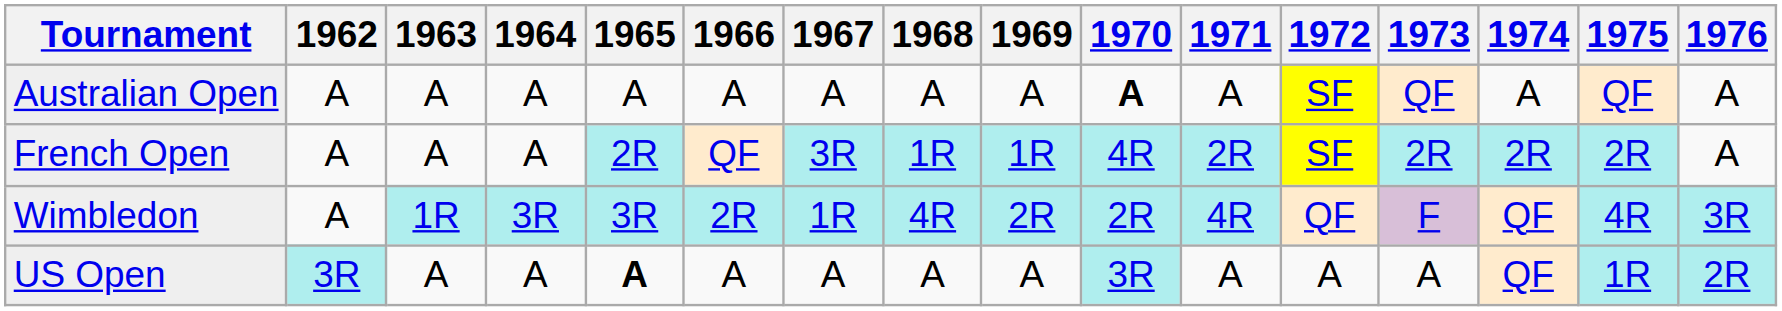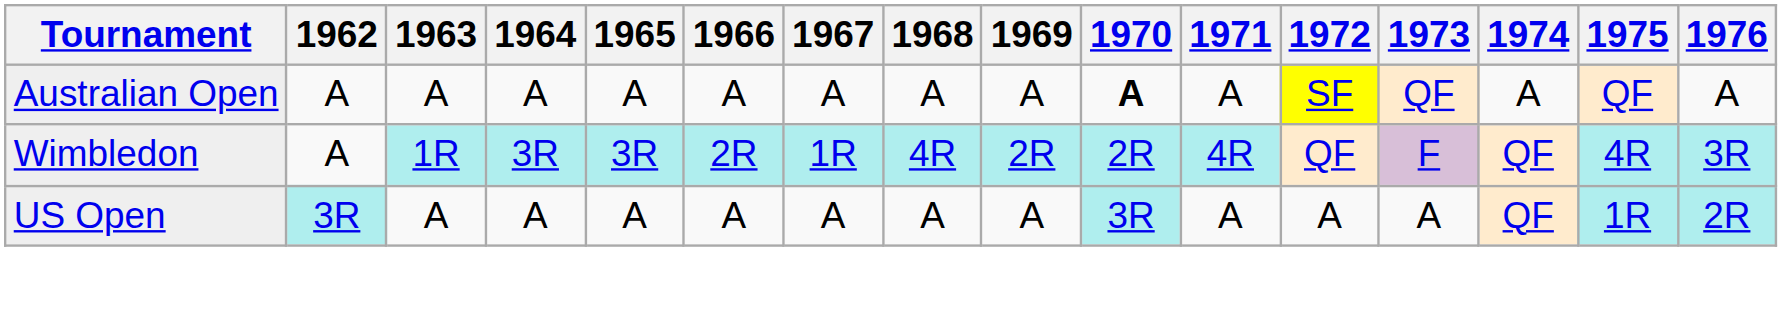 <table class=wikitable style=text-align:center;font-size:97%>
 <tr>
 <th><a href='#'>Tournament</a></th>
 <th>1962</th>
 <th>1963</th>
 <th>1964</th>
 <th>1965</th>
 <th>1966</th>
 <th>1967</th>
 <th>1968</th>
 <th>1969</th>
 <th><a href='#'>1970</a></th>
 <th><a href='#'>1971</a></th>
 <th><a href='#'>1972</a></th>
 <th><a href='#'>1973</a></th>
 <th><a href='#'>1974</a></th>
 <th><a href='#'>1975</a></th>
 <th><a href='#'>1976</a></th>
 </tr>
 <tr>
 <td style="background:#efefef; text-align:left;"><a href='#'>Australian Open</a></td>
 <td>A</td>
 <td>A</td>
 <td>A</td>
 <td>A</td>
 <td>A</td>
 <td>A</td>
 <td>A</td>
 <td>A</td>
 <td><strong>A</strong></td>
 <td>A</td>
 <td style="background:yellow;"><a href='#'>SF</a></td>
 <td style="background:#ffebcd;"><a href='#'>QF</a></td>
 <td>A</td>
 <td style="background:#ffebcd;"><a href='#'>QF</a></td>
 <td>A</td>
 </tr>
 <tr>
-<td style="background:#efefef; text-align:left;"><a href='#'>French Open</a></td>
-<td>A</td>
-<td>A</td>
-<td>A</td>
-<td style="background:#afeeee;"><a href='#'>2R</a></td>
-<td style="background:#ffebcd;"><a href='#'>QF</a></td>
-<td style="background:#afeeee;"><a href='#'>3R</a></td>
-<td style="background:#afeeee;"><a href='#'>1R</a></td>
-<td style="background:#afeeee;"><a href='#'>1R</a></td>
-<td style="background:#afeeee;"><a href='#'>4R</a></td>
-<td style="background:#afeeee;"><a href='#'>2R</a></td>
-<td style="background:yellow;"><a href='#'>SF</a></td>
-<td style="background:#afeeee;"><a href='#'>2R</a></td>
-<td style="background:#afeeee;"><a href='#'>2R</a></td>
-<td style="background:#afeeee;"><a href='#'>2R</a></td>
-<td>A</td>
-</tr>
-<tr>
 <td style="background:#efefef; text-align:left;"><a href='#'>Wimbledon</a></td>
 <td>A</td>
 <td style="background:#afeeee;"><a href='#'>1R</a></td>
 <td style="background:#afeeee;"><a href='#'>3R</a></td>
 <td style="background:#afeeee;"><a href='#'>3R</a></td>
 <td style="background:#afeeee;"><a href='#'>2R</a></td>
 <td style="background:#afeeee;"><a href='#'>1R</a></td>
 <td style="background:#afeeee;"><a href='#'>4R</a></td>
 <td style="background:#afeeee;"><a href='#'>2R</a></td>
 <td style="background:#afeeee;"><a href='#'>2R</a></td>
 <td style="background:#afeeee;"><a href='#'>4R</a></td>
 <td style="background:#ffebcd;"><a href='#'>QF</a></td>
 <td style="background:thistle;"><a href='#'>F</a></td>
 <td style="background:#ffebcd;"><a href='#'>QF</a></td>
 <td style="background:#afeeee;"><a href='#'>4R</a></td>
 <td style="background:#afeeee;"><a href='#'>3R</a></td>
 </tr>
 <tr>
 <td style="background:#efefef; text-align:left;"><a href='#'>US Open</a></td>
 <td style="background:#afeeee;"><a href='#'>3R</a></td>
 <td>A</td>
 <td>A</td>
-<td><strong>A</strong></td>
+<td>A</td>
 <td>A</td>
 <td>A</td>
 <td>A</td>
 <td>A</td>
 <td style="background:#afeeee;"><a href='#'>3R</a></td>
 <td>A</td>
 <td>A</td>
 <td>A</td>
 <td style="background:#ffebcd;"><a href='#'>QF</a></td>
 <td style="background:#afeeee;"><a href='#'>1R</a></td>
 <td style="background:#afeeee;"><a href='#'>2R</a></td>
 </tr>
 </table>
